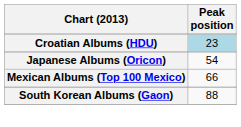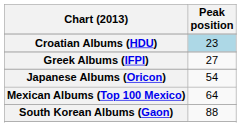 <table class="wikitable sortable plainrowheaders" style="text-align:center">
 <tr>
 <th scope="col">Chart (2013)</th>
 <th scope="col">Peak<br>position</th>
 </tr>
 <tr>
 </tr>
 <tr>
 </tr>
 <tr>
 </tr>
 <tr>
 </tr>
 <tr>
 </tr>
 <tr>
 <th scope="row">Croatian Albums (<a href='#'>HDU</a>)</th>
 <td style="background: lightblue;">23</td>
 </tr>
 <tr>
 </tr>
 <tr>
 </tr>
 <tr>
+<th scope="row">Greek Albums (<a href='#'>IFPI</a>)</th>
+<td>27</td>
+</tr>
+<tr>
 </tr>
 <tr>
 <th scope="row">Japanese Albums (<a href='#'>Oricon</a>)</th>
 <td>54</td>
 </tr>
 <tr>
 <th scope="row">Mexican Albums (<a href='#'>Top 100 Mexico</a>)</th>
-<td>66</td>
+<td>64</td>
 </tr>
 <tr>
 </tr>
 <tr>
 </tr>
 <tr>
 <th scope="row">South Korean Albums (<a href='#'>Gaon</a>)</th>
 <td>88</td>
 </tr>
 <tr>
 </tr>
 <tr>
 </tr>
 <tr>
 </tr>
 <tr>
 </tr>
 <tr>
 </tr>
 </table>
